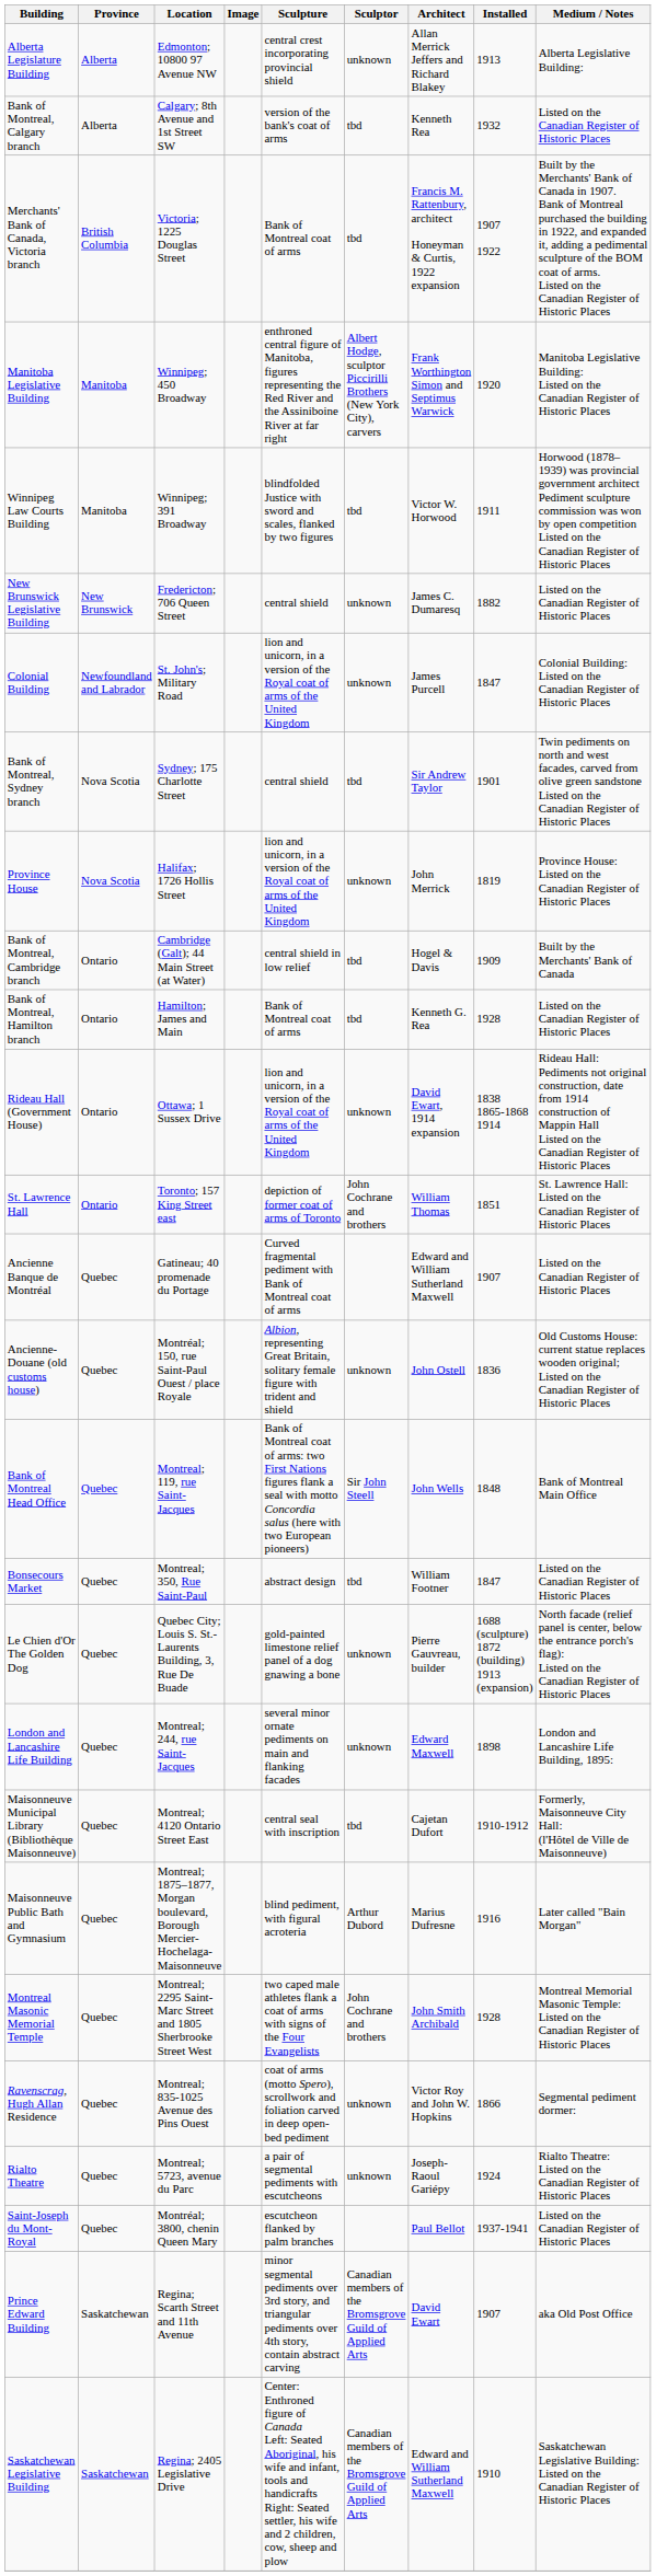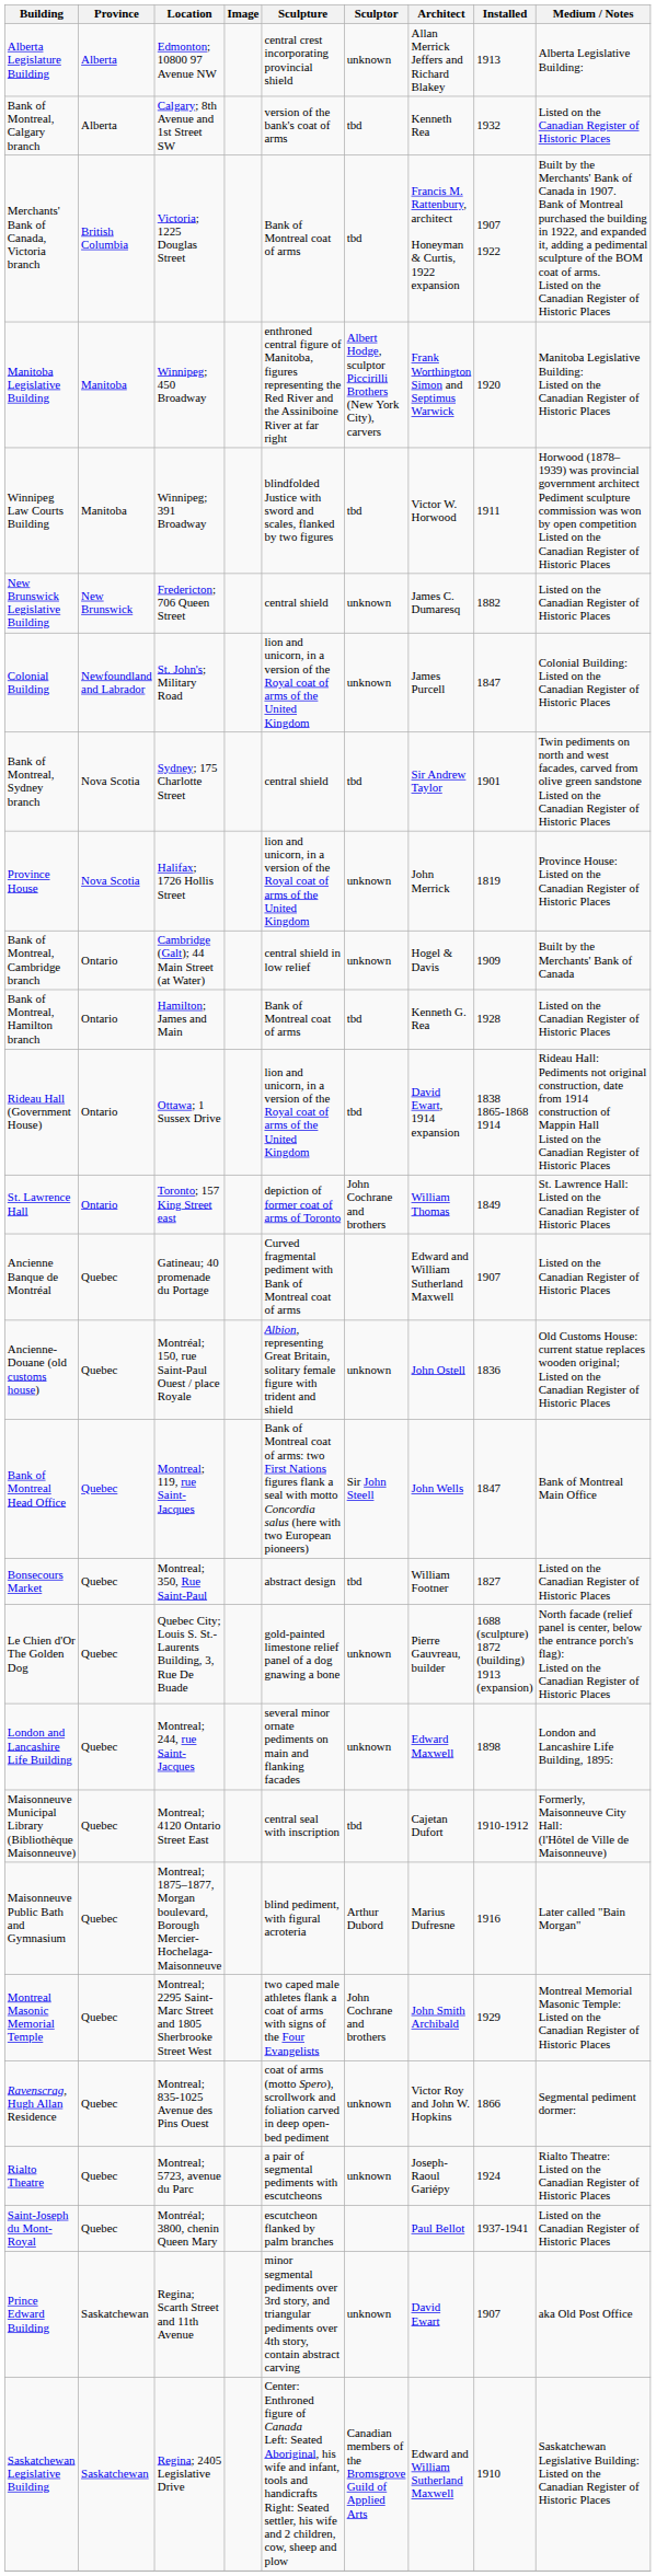 <table class="wikitable sortable">
 <tr>
 <th width="10%">Building</th>
 <th width="10%">Province</th>
 <th width="10%">Location</th>
 <th width="5%">Image</th>
 <th width="15%">Sculpture</th>
 <th width="10%">Sculptor</th>
 <th width="10%">Architect</th>
 <th width="5%">Installed</th>
 <th width="25%">Medium / Notes</th>
 </tr>
 <tr>
 <td><a href='#'>Alberta Legislature Building</a></td>
 <td><a href='#'>Alberta</a></td>
 <td><a href='#'>Edmonton</a>; 10800 97 Avenue NW</td>
 <td></td>
 <td>central crest incorporating provincial shield</td>
 <td>unknown</td>
 <td>Allan Merrick Jeffers and Richard Blakey</td>
 <td>1913</td>
 <td> Alberta Legislative Building:</td>
 </tr>
 <tr>
 <td>Bank of Montreal, Calgary branch</td>
 <td>Alberta</td>
 <td><a href='#'>Calgary</a>; 8th Avenue and 1st Street SW</td>
 <td></td>
 <td>version of the bank's coat of arms</td>
 <td>tbd</td>
 <td>Kenneth Rea</td>
 <td>1932</td>
 <td>Listed on the <a href='#'>Canadian Register of Historic Places</a></td>
 </tr>
 <tr>
 <td>Merchants' Bank of Canada, Victoria branch</td>
 <td><a href='#'>British Columbia</a></td>
 <td><a href='#'>Victoria</a>; 1225 Douglas Street</td>
 <td></td>
 <td>Bank of Montreal coat of arms</td>
 <td>tbd</td>
 <td><a href='#'>Francis M. Rattenbury</a>, architect<br><br>Honeyman & Curtis,<br>1922 expansion</td>
 <td>1907<br><br>1922</td>
 <td> Built by the Merchants' Bank of Canada in 1907.<br>Bank of Montreal purchased the building in 1922, and expanded it, adding a pedimental sculpture of the BOM coat of arms.<br>Listed on the Canadian Register of Historic Places</td>
 </tr>
 <tr>
 <td><a href='#'>Manitoba Legislative Building</a></td>
 <td><a href='#'>Manitoba</a></td>
 <td><a href='#'>Winnipeg</a>; 450 Broadway</td>
 <td></td>
 <td>enthroned central figure of Manitoba, figures representing the Red River and the Assiniboine River at far right</td>
 <td><a href='#'>Albert Hodge</a>, sculptor<br><a href='#'>Piccirilli Brothers</a> (New York City), carvers</td>
 <td><a href='#'>Frank Worthington Simon</a> and <a href='#'>Septimus Warwick</a></td>
 <td>1920</td>
 <td>Manitoba Legislative Building: <br>Listed on the Canadian Register of Historic Places</td>
 </tr>
 <tr>
 <td>Winnipeg Law Courts Building</td>
 <td>Manitoba</td>
 <td>Winnipeg; 391 Broadway</td>
 <td></td>
 <td>blindfolded Justice with sword and scales, flanked by two figures</td>
 <td>tbd</td>
 <td>Victor W. Horwood</td>
 <td>1911</td>
 <td>Horwood (1878–1939) was provincial government architect<br>Pediment sculpture commission was won by open competition<br>Listed on the Canadian Register of Historic Places</td>
 </tr>
 <tr>
 <td><a href='#'>New Brunswick Legislative Building</a></td>
 <td><a href='#'>New Brunswick</a></td>
 <td><a href='#'>Fredericton</a>; 706 Queen Street</td>
 <td></td>
 <td>central shield</td>
 <td>unknown</td>
 <td>James C. Dumaresq</td>
 <td>1882</td>
 <td>Listed on the Canadian Register of Historic Places</td>
 </tr>
 <tr>
 <td><a href='#'>Colonial Building</a></td>
 <td><a href='#'>Newfoundland and Labrador</a></td>
 <td><a href='#'>St. John's</a>; Military Road</td>
 <td></td>
 <td>lion and unicorn, in a version of the <a href='#'>Royal coat of arms of the United Kingdom</a></td>
 <td>unknown</td>
 <td>James Purcell</td>
 <td>1847</td>
 <td> Colonial Building:<br>Listed on the Canadian Register of Historic Places</td>
 </tr>
 <tr>
 <td>Bank of Montreal, Sydney branch</td>
 <td>Nova Scotia</td>
 <td><a href='#'>Sydney</a>; 175 Charlotte Street</td>
 <td></td>
 <td>central shield</td>
 <td>tbd</td>
 <td><a href='#'>Sir Andrew Taylor</a></td>
 <td>1901</td>
 <td>Twin pediments on north and west facades, carved from olive green sandstone<br>Listed on the Canadian Register of Historic Places</td>
 </tr>
 <tr>
 <td><a href='#'>Province House</a></td>
 <td><a href='#'>Nova Scotia</a></td>
 <td><a href='#'>Halifax</a>; 1726 Hollis Street</td>
 <td></td>
 <td>lion and unicorn, in a version of the <a href='#'>Royal coat of arms of the United Kingdom</a></td>
 <td>unknown</td>
 <td>John Merrick</td>
 <td>1819</td>
 <td>Province House: <br>Listed on the Canadian Register of Historic Places</td>
 </tr>
 <tr>
 <td>Bank of Montreal, Cambridge branch</td>
 <td>Ontario</td>
 <td><a href='#'>Cambridge</a> (<a href='#'>Galt</a>); 44 Main Street (at Water)</td>
 <td></td>
 <td>central shield in low relief</td>
-<td>tbd</td>
+<td>unknown</td>
 <td>Hogel & Davis</td>
 <td>1909</td>
 <td>Built by the Merchants' Bank of Canada</td>
 </tr>
 <tr>
 <td>Bank of Montreal, Hamilton branch</td>
 <td>Ontario</td>
 <td><a href='#'>Hamilton</a>; James and Main</td>
 <td></td>
 <td>Bank of Montreal coat of arms</td>
 <td>tbd</td>
 <td>Kenneth G. Rea</td>
 <td>1928</td>
 <td>Listed on the Canadian Register of Historic Places</td>
 </tr>
 <tr>
 <td><a href='#'>Rideau Hall</a><br>(Government House)</td>
 <td>Ontario</td>
 <td><a href='#'>Ottawa</a>; 1 Sussex Drive</td>
 <td></td>
 <td>lion and unicorn, in a version of the <a href='#'>Royal coat of arms of the United Kingdom</a></td>
-<td>unknown</td>
+<td>tbd</td>
 <td><a href='#'>David Ewart</a>,<br>1914 expansion</td>
 <td>1838<br>1865-1868<br>1914</td>
 <td> Rideau Hall:<br>Pediments not original construction, date from 1914 construction of Mappin Hall<br>Listed on the Canadian Register of Historic Places</td>
 </tr>
 <tr>
 <td><a href='#'>St. Lawrence Hall</a></td>
 <td><a href='#'>Ontario</a></td>
 <td><a href='#'>Toronto</a>; 157 <a href='#'>King Street east</a></td>
 <td></td>
 <td>depiction of <a href='#'>former coat of arms of Toronto</a></td>
 <td>John Cochrane and brothers</td>
 <td><a href='#'>William Thomas</a></td>
-<td>1851</td>
+<td>1849</td>
 <td> St. Lawrence Hall:<br>Listed on the Canadian Register of Historic Places</td>
 </tr>
 <tr>
 <td>Ancienne Banque de Montréal</td>
 <td>Quebec</td>
 <td>Gatineau; 40 promenade du Portage</td>
 <td></td>
 <td>Curved fragmental pediment with Bank of Montreal coat of arms</td>
 <td></td>
 <td>Edward and William Sutherland Maxwell</td>
 <td>1907</td>
 <td>Listed on the Canadian Register of Historic Places</td>
 </tr>
 <tr>
 <td>Ancienne-Douane (old <a href='#'>customs house</a>)</td>
 <td>Quebec</td>
 <td>Montréal; 150, rue Saint-Paul Ouest / place Royale</td>
 <td></td>
 <td><em><a href='#'>Albion</a></em>, representing Great Britain, solitary female figure with trident and shield</td>
 <td>unknown</td>
 <td><a href='#'>John Ostell</a></td>
 <td>1836</td>
 <td> Old Customs House:<br>current statue replaces wooden original;<br>Listed on the Canadian Register of Historic Places</td>
 </tr>
 <tr>
 <td><a href='#'>Bank of Montreal Head Office</a></td>
 <td><a href='#'>Quebec</a></td>
 <td><a href='#'>Montreal</a>; 119, <a href='#'>rue Saint-Jacques</a></td>
 <td></td>
 <td>Bank of Montreal coat of arms: two <a href='#'>First Nations</a> figures flank a seal with motto <em>Concordia salus</em> (here with two European pioneers)</td>
 <td>Sir <a href='#'>John Steell</a></td>
 <td><a href='#'>John Wells</a></td>
-<td>1848</td>
+<td>1847</td>
 <td> Bank of Montreal Main Office</td>
 </tr>
 <tr>
 <td><a href='#'>Bonsecours Market</a></td>
 <td>Quebec</td>
 <td>Montreal; 350, <a href='#'>Rue Saint-Paul</a></td>
 <td></td>
 <td>abstract design</td>
 <td>tbd</td>
 <td>William Footner</td>
-<td>1847</td>
+<td>1827</td>
 <td>Listed on the Canadian Register of Historic Places</td>
 </tr>
 <tr>
 <td>Le Chien d'Or<br>The Golden Dog</td>
 <td>Quebec</td>
 <td>Quebec City; Louis S. St.-Laurents Building, 3, Rue De Buade</td>
 <td></td>
 <td>gold-painted limestone relief panel of a dog gnawing a bone</td>
 <td>unknown</td>
 <td>Pierre Gauvreau, builder</td>
 <td>1688 (sculpture)<br>1872 (building)<br>1913 (expansion)</td>
 <td> North facade (relief panel is center, below the entrance porch's flag):<br>Listed on the Canadian Register of Historic Places</td>
 </tr>
 <tr>
 <td><a href='#'>London and Lancashire Life Building</a></td>
 <td>Quebec</td>
 <td>Montreal; 244, <a href='#'>rue Saint-Jacques</a></td>
 <td></td>
 <td>several minor ornate pediments on main and flanking facades</td>
 <td>unknown</td>
 <td><a href='#'>Edward Maxwell</a></td>
 <td>1898</td>
 <td> London and Lancashire Life Building, 1895:</td>
 </tr>
 <tr>
 <td>Maisonneuve Municipal Library<br>(Bibliothèque Maisonneuve)</td>
 <td>Quebec</td>
 <td>Montreal; 4120 Ontario Street East</td>
 <td></td>
 <td>central seal with inscription</td>
 <td>tbd</td>
 <td>Cajetan Dufort</td>
 <td>1910-1912</td>
 <td> Formerly, Maisonneuve City Hall:<br>(l'Hôtel de Ville de Maisonneuve)</td>
 </tr>
 <tr>
 <td>Maisonneuve Public Bath and Gymnasium</td>
 <td>Quebec</td>
 <td>Montreal; 1875–1877, Morgan boulevard, Borough Mercier-Hochelaga-Maisonneuve</td>
 <td></td>
 <td>blind pediment, with figural acroteria</td>
 <td>Arthur Dubord</td>
 <td>Marius Dufresne</td>
 <td>1916</td>
 <td> Later called "Bain Morgan"</td>
 </tr>
 <tr>
 <td><a href='#'>Montreal Masonic Memorial Temple</a></td>
 <td>Quebec</td>
 <td>Montreal; 2295 Saint-Marc Street and 1805 Sherbrooke Street West</td>
 <td></td>
 <td>two caped male athletes flank a coat of arms with signs of the <a href='#'>Four Evangelists</a></td>
 <td>John Cochrane and brothers</td>
 <td><a href='#'>John Smith Archibald</a></td>
-<td>1928</td>
+<td>1929</td>
 <td>Montreal Memorial Masonic Temple: <br>Listed on the Canadian Register of Historic Places</td>
 </tr>
 <tr>
 <td><em><a href='#'>Ravenscrag</a></em>, <a href='#'>Hugh Allan</a> Residence</td>
 <td>Quebec</td>
 <td>Montreal; 835-1025 Avenue des Pins Ouest</td>
 <td></td>
 <td>coat of arms (motto <em>Spero</em>), scrollwork and foliation carved in deep open-bed pediment</td>
 <td>unknown</td>
 <td>Victor Roy and John W. Hopkins</td>
 <td>1866</td>
 <td>Segmental pediment dormer: </td>
 </tr>
 <tr>
 <td><a href='#'>Rialto Theatre</a></td>
 <td>Quebec</td>
 <td>Montreal; 5723, avenue du Parc</td>
 <td></td>
 <td>a pair of segmental pediments with escutcheons</td>
 <td>unknown</td>
 <td>Joseph-Raoul Gariépy</td>
 <td>1924</td>
 <td> Rialto Theatre:<br>Listed on the Canadian Register of Historic Places</td>
 </tr>
 <tr>
 <td><a href='#'>Saint-Joseph du Mont-Royal</a></td>
 <td>Quebec</td>
 <td>Montréal; 3800, chenin Queen Mary</td>
 <td></td>
 <td>escutcheon flanked by palm branches</td>
 <td></td>
 <td><a href='#'>Paul Bellot</a></td>
 <td>1937-1941</td>
 <td>Listed on the Canadian Register of Historic Places</td>
 </tr>
 <tr>
 <td><a href='#'>Prince Edward Building</a></td>
 <td>Saskatchewan</td>
 <td>Regina; Scarth Street and 11th Avenue</td>
 <td></td>
 <td>minor segmental pediments over 3rd story, and triangular pediments over 4th story, contain abstract carving</td>
-<td>Canadian members of the <a href='#'>Bromsgrove Guild of Applied Arts</a></td>
+<td>unknown</td>
 <td><a href='#'>David Ewart</a></td>
 <td>1907</td>
 <td>aka Old Post Office</td>
 </tr>
 <tr>
 <td><a href='#'>Saskatchewan Legislative Building</a></td>
 <td><a href='#'>Saskatchewan</a></td>
 <td><a href='#'>Regina</a>; 2405 Legislative Drive</td>
 <td></td>
 <td>Center: Enthroned figure of <em>Canada</em><br>Left: Seated <a href='#'>Aboriginal</a>, his wife and infant, tools and handicrafts<br>Right: Seated settler, his wife and 2 children, cow, sheep and plow</td>
 <td>Canadian members of the <a href='#'>Bromsgrove Guild of Applied Arts</a></td>
 <td>Edward and <a href='#'>William Sutherland Maxwell</a></td>
 <td>1910</td>
 <td> Saskatchewan Legislative Building:<br>Listed on the Canadian Register of Historic Places</td>
 </tr>
 <tr>
 </tr>
 </table>
